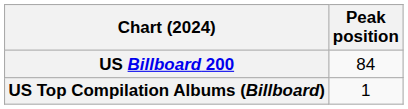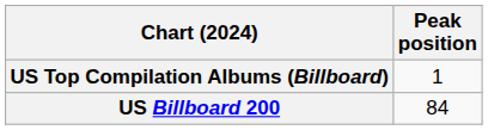 <table class="wikitable sortable plainrowheaders" style="text-align:center">
 <tr>
 <th scope="col">Chart (2024)</th>
 <th scope="col">Peak<br>position</th>
 </tr>
 <tr>
+<th scope="row">US Top Compilation Albums (<em>Billboard</em>)</th>
+<td>1</td>
+</tr>
+<tr>
 <th scope="row">US <a href='#'><em>Billboard</em> 200</a></th>
 <td>84</td>
 </tr>
-<tr>
-<th scope="row">US Top Compilation Albums (<em>Billboard</em>)</th>
-<td>1</td>
-</tr>
 </table>
